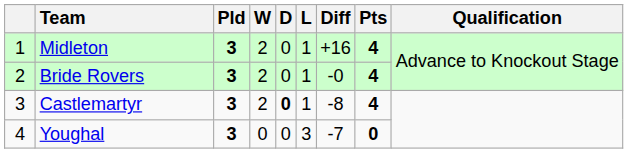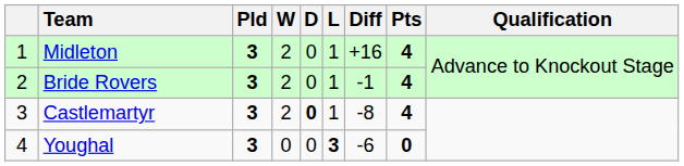 <table class="wikitable" style="text-align:center">
 <tr>
 <th width="20"></th>
 <th width="150" style="text-align:left;">Team</th>
 <th>Pld</th>
 <th>W</th>
 <th>D</th>
 <th>L</th>
 <th>Diff</th>
 <th>Pts</th>
 <th>Qualification</th>
 </tr>
 <tr style="background:#ccffcc">
 <td>1</td>
 <td align="left"> <a href='#'>Midleton</a></td>
 <td><strong>3</strong></td>
 <td>2</td>
 <td>0</td>
 <td>1</td>
 <td>+16</td>
 <td><strong>4</strong></td>
 <td rowspan="2">Advance to Knockout Stage</td>
 </tr>
 <tr style="background:#ccffcc">
 <td>2</td>
 <td align="left"> <a href='#'>Bride Rovers</a></td>
 <td><strong>3</strong></td>
 <td>2</td>
 <td>0</td>
 <td>1</td>
-<td>-0</td>
+<td>-1</td>
 <td><strong>4</strong></td>
 </tr>
 <tr>
 <td>3</td>
 <td align="left"> <a href='#'>Castlemartyr</a></td>
 <td><strong>3</strong></td>
 <td>2</td>
 <td><strong>0</strong></td>
 <td>1</td>
 <td>-8</td>
 <td><strong>4</strong></td>
 <td rowspan="2"></td>
 </tr>
 <tr>
 <td>4</td>
 <td align="left"> <a href='#'>Youghal</a></td>
 <td><strong>3</strong></td>
 <td>0</td>
 <td>0</td>
-<td>3</td>
-<td>-7</td>
+<td><strong>3</strong></td>
+<td>-6</td>
 <td><strong>0</strong></td>
 </tr>
 </table>
